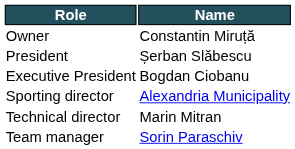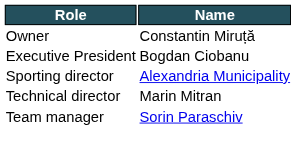 <table class="toccolours">
 <tr>
 <th style="background:#24505d;color:#FFFFFF;border:1px solid #000000;">Role</th>
 <th style="background:#24505d;color:#FFFFFF;border:1px solid #000000;">Name</th>
 </tr>
 <tr>
 <td>Owner</td>
 <td> Constantin Miruță</td>
-</tr>
-<tr>
-<td>President</td>
-<td> Șerban Slăbescu</td>
 </tr>
 <tr>
 <td>Executive President</td>
 <td> Bogdan Ciobanu</td>
 </tr>
 <tr>
 <td>Sporting director</td>
 <td> <a href='#'>Alexandria Municipality</a></td>
 </tr>
 <tr>
 <td>Technical director</td>
 <td> Marin Mitran</td>
 </tr>
 <tr>
 <td>Team manager</td>
 <td> <a href='#'>Sorin Paraschiv</a></td>
 </tr>
 </table>
